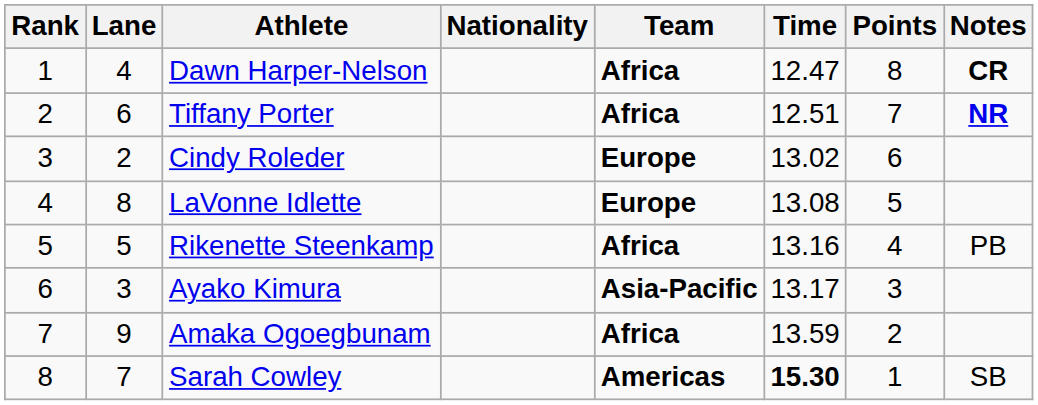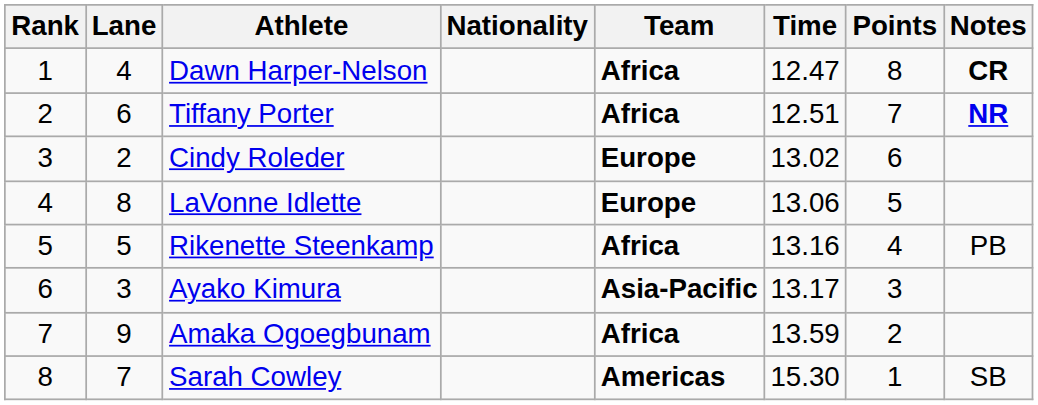 <table class="wikitable sortable" style="text-align:center">
 <tr>
 <th>Rank</th>
 <th>Lane</th>
 <th>Athlete</th>
 <th>Nationality</th>
 <th>Team</th>
 <th>Time</th>
 <th>Points</th>
 <th>Notes</th>
 </tr>
 <tr>
 <td>1</td>
 <td>4</td>
 <td align="left"><a href='#'>Dawn Harper-Nelson</a></td>
 <td align=left></td>
 <td align=left><strong>Africa</strong></td>
 <td>12.47</td>
 <td>8</td>
 <td><strong>CR</strong></td>
 </tr>
 <tr>
 <td>2</td>
 <td>6</td>
 <td align="left"><a href='#'>Tiffany Porter</a></td>
 <td align=left></td>
 <td align=left><strong>Africa</strong></td>
 <td>12.51</td>
 <td>7</td>
 <td><strong><a href='#'>NR</a></strong></td>
 </tr>
 <tr>
 <td>3</td>
 <td>2</td>
 <td align="left"><a href='#'>Cindy Roleder</a></td>
 <td align=left></td>
 <td align=left><strong>Europe</strong></td>
 <td>13.02</td>
 <td>6</td>
 <td></td>
 </tr>
 <tr>
 <td>4</td>
 <td>8</td>
 <td align="left"><a href='#'>LaVonne Idlette</a></td>
 <td align=left></td>
 <td align=left><strong>Europe</strong></td>
-<td>13.08</td>
+<td>13.06</td>
 <td>5</td>
 <td></td>
 </tr>
 <tr>
 <td>5</td>
 <td>5</td>
 <td align="left"><a href='#'>Rikenette Steenkamp</a></td>
 <td align=left></td>
 <td align=left><strong>Africa</strong></td>
 <td>13.16</td>
 <td>4</td>
 <td>PB</td>
 </tr>
 <tr>
 <td>6</td>
 <td>3</td>
 <td align="left"><a href='#'>Ayako Kimura</a></td>
 <td align=left></td>
 <td align=left><strong>Asia-Pacific</strong></td>
 <td>13.17</td>
 <td>3</td>
 <td></td>
 </tr>
 <tr>
 <td>7</td>
 <td>9</td>
 <td align="left"><a href='#'>Amaka Ogoegbunam</a></td>
 <td align=left></td>
 <td align=left><strong>Africa</strong></td>
 <td>13.59</td>
 <td>2</td>
 <td></td>
 </tr>
 <tr>
 <td>8</td>
 <td>7</td>
 <td align="left"><a href='#'>Sarah Cowley</a></td>
 <td align=left></td>
 <td align=left><strong>Americas</strong></td>
-<td><strong>15.30</strong></td>
+<td>15.30</td>
 <td>1</td>
 <td>SB</td>
 </tr>
 </table>
